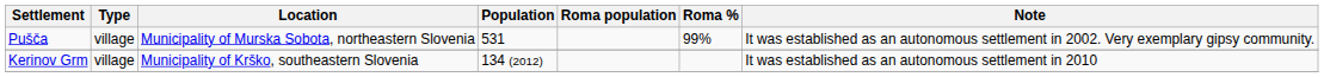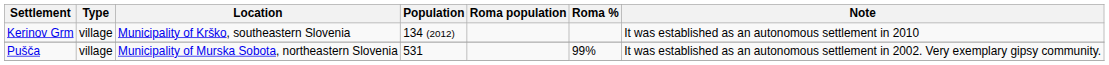 <table class="wikitable">
 <tr>
 <th>Settlement</th>
 <th>Type</th>
 <th>Location</th>
 <th>Population</th>
 <th>Roma population</th>
 <th>Roma %</th>
 <th>Note</th>
+</tr>
+<tr>
+<td><a href='#'>Kerinov Grm</a></td>
+<td>village</td>
+<td><a href='#'>Municipality of Krško</a>, southeastern Slovenia</td>
+<td>134 <small>(2012)</small></td>
+<td></td>
+<td></td>
+<td>It was established as an autonomous settlement in 2010</td>
+</tr>
+<tr>
 </tr>
 <tr>
 <td><a href='#'>Pušča</a></td>
 <td>village</td>
 <td><a href='#'>Municipality of Murska Sobota</a>, northeastern Slovenia</td>
 <td>531</td>
 <td></td>
 <td>99%</td>
 <td>It was established as an autonomous settlement in 2002. Very exemplary gipsy community.</td>
 </tr>
 <tr>
 </tr>
-<tr>
-<td><a href='#'>Kerinov Grm</a></td>
-<td>village</td>
-<td><a href='#'>Municipality of Krško</a>, southeastern Slovenia</td>
-<td>134 <small>(2012)</small></td>
-<td></td>
-<td></td>
-<td>It was established as an autonomous settlement in 2010</td>
-</tr>
-<tr>
-</tr>
 </table>
